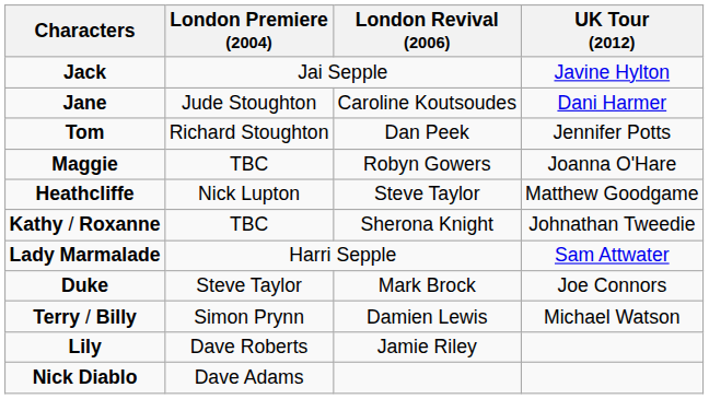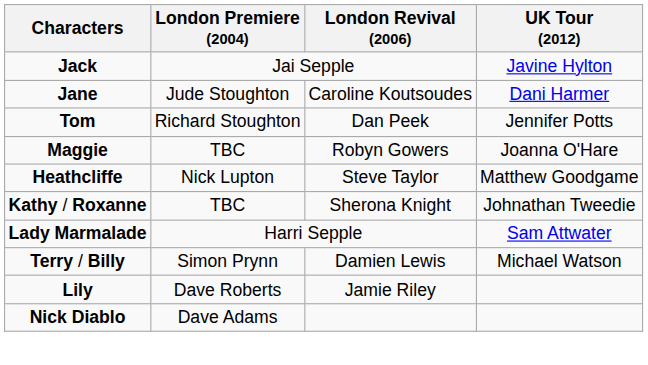 <table class="wikitable" style = "text-align:center;">
 <tr>
 <th>Characters</th>
 <th>London Premiere <br><small>(2004)</small></th>
 <th>London Revival <br><small>(2006)</small></th>
 <th>UK Tour <br> <small>(2012)</small></th>
 </tr>
 <tr>
 <td><strong>Jack</strong></td>
 <td colspan="2">Jai Sepple</td>
 <td><a href='#'>Javine Hylton</a></td>
 </tr>
 <tr>
 <td><strong>Jane</strong></td>
 <td>Jude Stoughton</td>
 <td>Caroline Koutsoudes</td>
 <td><a href='#'>Dani Harmer</a></td>
 </tr>
 <tr>
 <td><strong>Tom</strong></td>
 <td>Richard Stoughton</td>
 <td>Dan Peek</td>
 <td>Jennifer Potts</td>
 </tr>
 <tr>
 <td><strong>Maggie</strong></td>
 <td>TBC</td>
 <td>Robyn Gowers</td>
 <td>Joanna O'Hare</td>
 </tr>
 <tr>
 <td><strong>Heathcliffe</strong></td>
 <td>Nick Lupton</td>
 <td>Steve Taylor</td>
 <td>Matthew Goodgame</td>
 </tr>
 <tr>
 <td><strong>Kathy</strong> / <strong>Roxanne</strong></td>
 <td>TBC</td>
 <td>Sherona Knight</td>
 <td>Johnathan Tweedie</td>
 </tr>
 <tr>
 <td><strong>Lady Marmalade</strong></td>
 <td colspan="2">Harri Sepple</td>
 <td><a href='#'>Sam Attwater</a></td>
 </tr>
 <tr>
-<td><strong>Duke</strong></td>
-<td>Steve Taylor</td>
-<td>Mark Brock</td>
-<td>Joe Connors</td>
-</tr>
-<tr>
 <td><strong>Terry</strong> / <strong>Billy</strong></td>
 <td>Simon Prynn</td>
 <td>Damien Lewis</td>
 <td>Michael Watson</td>
 </tr>
 <tr>
 <td><strong>Lily</strong></td>
 <td>Dave Roberts</td>
 <td>Jamie Riley</td>
 <td></td>
 </tr>
 <tr>
 <td><strong>Nick Diablo</strong></td>
 <td Dave Adams (actor)>Dave Adams</td>
 <td></td>
 <td></td>
 </tr>
 </table>
